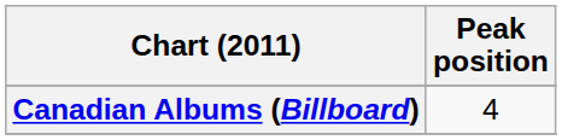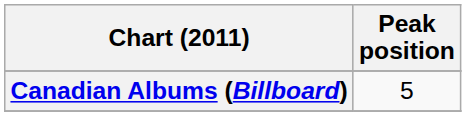 <table class="wikitable sortable plainrowheaders" style="text-align:center">
 <tr>
 <th scope="col">Chart (2011)</th>
 <th scope="col">Peak<br>position</th>
 </tr>
 <tr>
 </tr>
 <tr>
 <th scope="row"><a href='#'>Canadian Albums</a> (<em><a href='#'>Billboard</a></em>)</th>
-<td>4</td>
+<td>5</td>
 </tr>
 <tr>
 </tr>
 <tr>
 </tr>
 </table>
